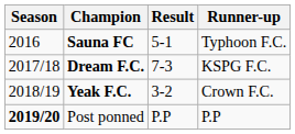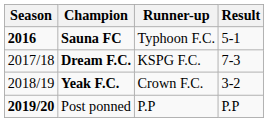 <table class="wikitable">
 <tr>
 <th>Season</th>
 <th>Champion</th>
+<th>Runner-up</th>
 <th>Result</th>
-<th>Runner-up</th>
 </tr>
 <tr>
-<td>2016</td>
+<td><strong>2016</strong></td>
 <td><strong>Sauna FC</strong></td>
+<td>Typhoon F.C.</td>
 <td>5-1</td>
-<td>Typhoon F.C.</td>
 </tr>
 <tr>
 <td>2017/18</td>
 <td><strong>Dream F.C.</strong></td>
+<td>KSPG F.C.</td>
 <td>7-3</td>
-<td>KSPG F.C.</td>
 </tr>
 <tr>
 <td>2018/19</td>
 <td><strong>Yeak F.C.</strong></td>
+<td>Crown F.C.</td>
 <td>3-2</td>
-<td>Crown F.C.</td>
 </tr>
 <tr>
 <td><strong>2019/20</strong></td>
 <td>Post ponned</td>
 <td>P.P</td>
 <td>P.P</td>
 </tr>
 </table>
